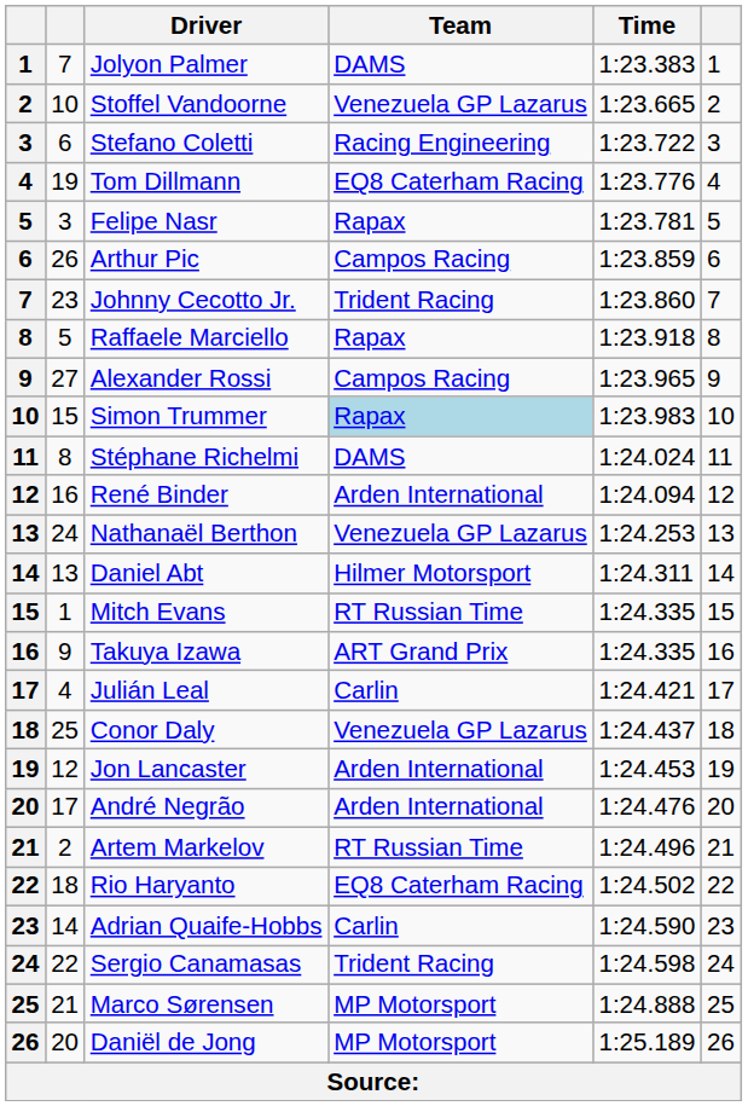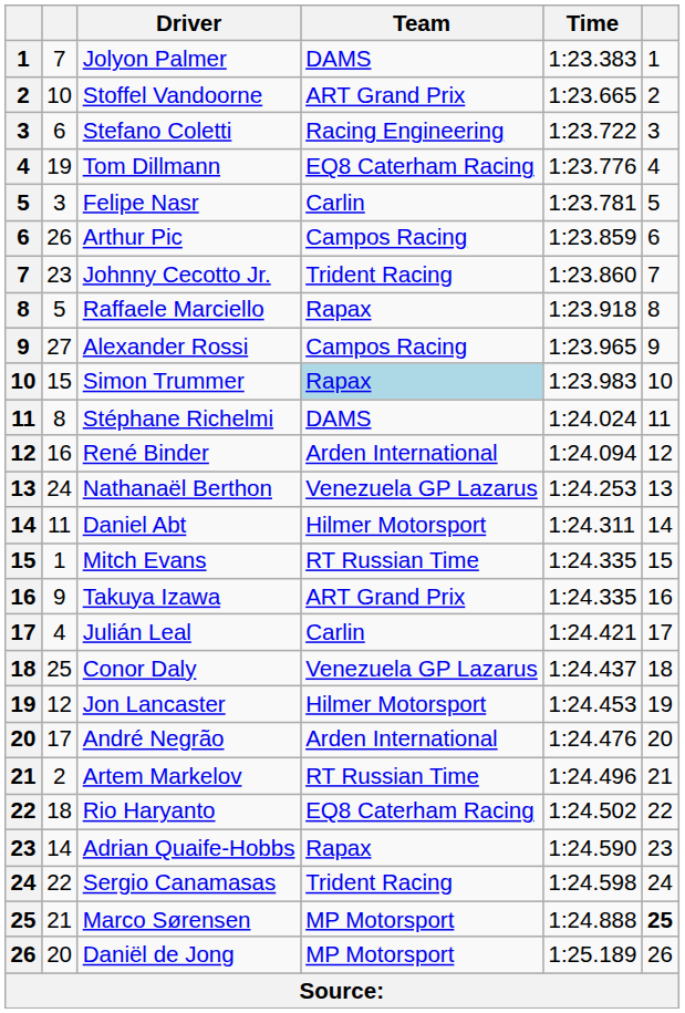 <table class="wikitable" style="font-size:85%">
 <tr>
 <th></th>
 <th></th>
 <th>Driver</th>
 <th>Team</th>
 <th>Time</th>
 <th></th>
 </tr>
 <tr>
 <th>1</th>
 <td align=center>7</td>
 <td> <a href='#'>Jolyon Palmer</a></td>
 <td><a href='#'>DAMS</a></td>
 <td>1:23.383</td>
 <td>1</td>
 </tr>
 <tr>
 <th>2</th>
 <td align=center>10</td>
 <td> <a href='#'>Stoffel Vandoorne</a></td>
-<td><a href='#'>Venezuela GP Lazarus</a></td>
+<td><a href='#'>ART Grand Prix</a></td>
 <td>1:23.665</td>
 <td>2</td>
 </tr>
 <tr>
 <th>3</th>
 <td align=center>6</td>
 <td> <a href='#'>Stefano Coletti</a></td>
 <td><a href='#'>Racing Engineering</a></td>
 <td>1:23.722</td>
 <td>3</td>
 </tr>
 <tr>
 <th>4</th>
 <td align=center>19</td>
 <td> <a href='#'>Tom Dillmann</a></td>
 <td><a href='#'>EQ8 Caterham Racing</a></td>
 <td>1:23.776</td>
 <td>4</td>
 </tr>
 <tr>
 <th>5</th>
 <td align=center>3</td>
 <td> <a href='#'>Felipe Nasr</a></td>
-<td><a href='#'>Rapax</a></td>
+<td><a href='#'>Carlin</a></td>
 <td>1:23.781</td>
 <td>5</td>
 </tr>
 <tr>
 <th>6</th>
 <td align=center>26</td>
 <td> <a href='#'>Arthur Pic</a></td>
 <td><a href='#'>Campos Racing</a></td>
 <td>1:23.859</td>
 <td>6</td>
 </tr>
 <tr>
 <th>7</th>
 <td align=center>23</td>
 <td> <a href='#'>Johnny Cecotto Jr.</a></td>
 <td><a href='#'>Trident Racing</a></td>
 <td>1:23.860</td>
 <td>7</td>
 </tr>
 <tr>
 <th>8</th>
 <td align=center>5</td>
 <td> <a href='#'>Raffaele Marciello</a></td>
 <td><a href='#'>Rapax</a></td>
 <td>1:23.918</td>
 <td>8</td>
 </tr>
 <tr>
 <th>9</th>
 <td align=center>27</td>
 <td> <a href='#'>Alexander Rossi</a></td>
 <td><a href='#'>Campos Racing</a></td>
 <td>1:23.965</td>
 <td>9</td>
 </tr>
 <tr>
 <th>10</th>
 <td align=center>15</td>
 <td> <a href='#'>Simon Trummer</a></td>
 <td style="background: lightblue;"><a href='#'>Rapax</a></td>
 <td>1:23.983</td>
 <td>10</td>
 </tr>
 <tr>
 <th>11</th>
 <td align=center>8</td>
 <td> <a href='#'>Stéphane Richelmi</a></td>
 <td><a href='#'>DAMS</a></td>
 <td>1:24.024</td>
 <td>11</td>
 </tr>
 <tr>
 <th>12</th>
 <td align=center>16</td>
 <td> <a href='#'>René Binder</a></td>
 <td><a href='#'>Arden International</a></td>
 <td>1:24.094</td>
 <td>12</td>
 </tr>
 <tr>
 <th>13</th>
 <td align=center>24</td>
 <td> <a href='#'>Nathanaël Berthon</a></td>
 <td><a href='#'>Venezuela GP Lazarus</a></td>
 <td>1:24.253</td>
 <td>13</td>
 </tr>
 <tr>
 <th>14</th>
-<td align=center>13</td>
+<td align=center>11</td>
 <td> <a href='#'>Daniel Abt</a></td>
 <td><a href='#'>Hilmer Motorsport</a></td>
 <td>1:24.311</td>
 <td>14</td>
 </tr>
 <tr>
 <th>15</th>
 <td align=center>1</td>
 <td> <a href='#'>Mitch Evans</a></td>
 <td><a href='#'>RT Russian Time</a></td>
 <td>1:24.335</td>
 <td>15</td>
 </tr>
 <tr>
 <th>16</th>
 <td align=center>9</td>
 <td> <a href='#'>Takuya Izawa</a></td>
 <td><a href='#'>ART Grand Prix</a></td>
 <td>1:24.335</td>
 <td>16</td>
 </tr>
 <tr>
 <th>17</th>
 <td align=center>4</td>
 <td> <a href='#'>Julián Leal</a></td>
 <td><a href='#'>Carlin</a></td>
 <td>1:24.421</td>
 <td>17</td>
 </tr>
 <tr>
 <th>18</th>
 <td align=center>25</td>
 <td> <a href='#'>Conor Daly</a></td>
 <td><a href='#'>Venezuela GP Lazarus</a></td>
 <td>1:24.437</td>
 <td>18</td>
 </tr>
 <tr>
 <th>19</th>
 <td align=center>12</td>
 <td> <a href='#'>Jon Lancaster</a></td>
-<td><a href='#'>Arden International</a></td>
+<td><a href='#'>Hilmer Motorsport</a></td>
 <td>1:24.453</td>
 <td>19</td>
 </tr>
 <tr>
 <th>20</th>
 <td align=center>17</td>
 <td> <a href='#'>André Negrão</a></td>
 <td><a href='#'>Arden International</a></td>
 <td>1:24.476</td>
 <td>20</td>
 </tr>
 <tr>
 <th>21</th>
 <td align=center>2</td>
 <td> <a href='#'>Artem Markelov</a></td>
 <td><a href='#'>RT Russian Time</a></td>
 <td>1:24.496</td>
 <td>21</td>
 </tr>
 <tr>
 <th>22</th>
 <td align=center>18</td>
 <td> <a href='#'>Rio Haryanto</a></td>
 <td><a href='#'>EQ8 Caterham Racing</a></td>
 <td>1:24.502</td>
 <td>22</td>
 </tr>
 <tr>
 <th>23</th>
 <td align=center>14</td>
 <td> <a href='#'>Adrian Quaife-Hobbs</a></td>
-<td><a href='#'>Carlin</a></td>
+<td><a href='#'>Rapax</a></td>
 <td>1:24.590</td>
 <td>23</td>
 </tr>
 <tr>
 <th>24</th>
 <td align=center>22</td>
 <td> <a href='#'>Sergio Canamasas</a></td>
 <td><a href='#'>Trident Racing</a></td>
 <td>1:24.598</td>
 <td>24</td>
 </tr>
 <tr>
 <th>25</th>
 <td align=center>21</td>
 <td> <a href='#'>Marco Sørensen</a></td>
 <td><a href='#'>MP Motorsport</a></td>
 <td>1:24.888</td>
-<td>25</td>
+<td><strong>25</strong></td>
 </tr>
 <tr>
 <th>26</th>
 <td align=center>20</td>
 <td> <a href='#'>Daniël de Jong</a></td>
 <td><a href='#'>MP Motorsport</a></td>
 <td>1:25.189</td>
 <td>26</td>
 </tr>
 <tr>
 <th colspan="6">Source: </th>
 </tr>
 <tr>
 </tr>
 </table>
